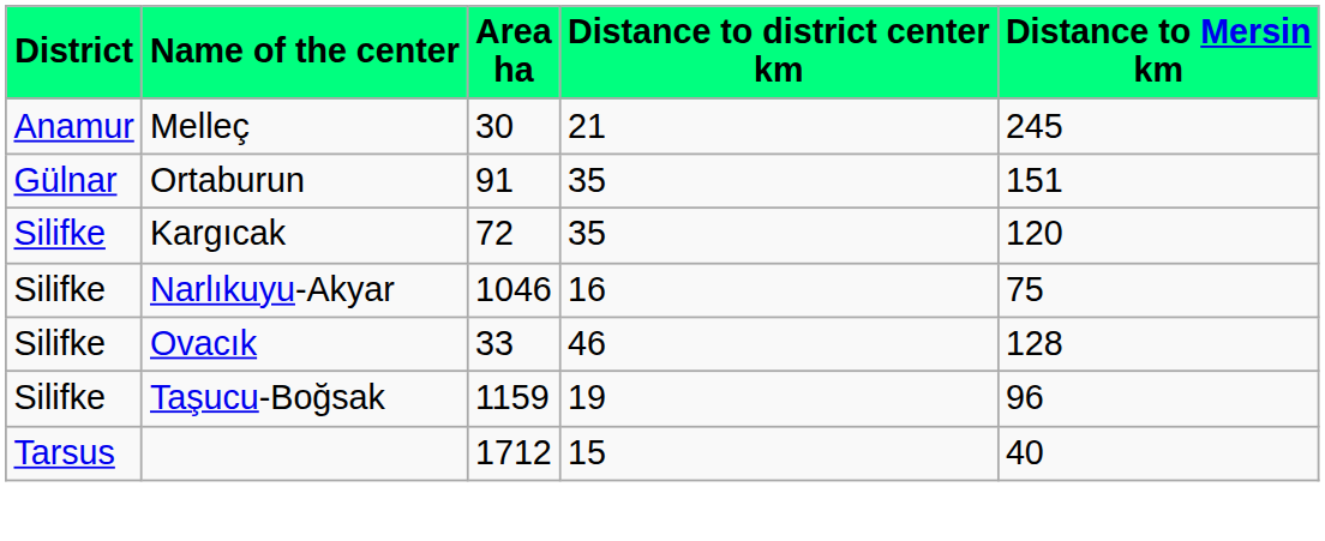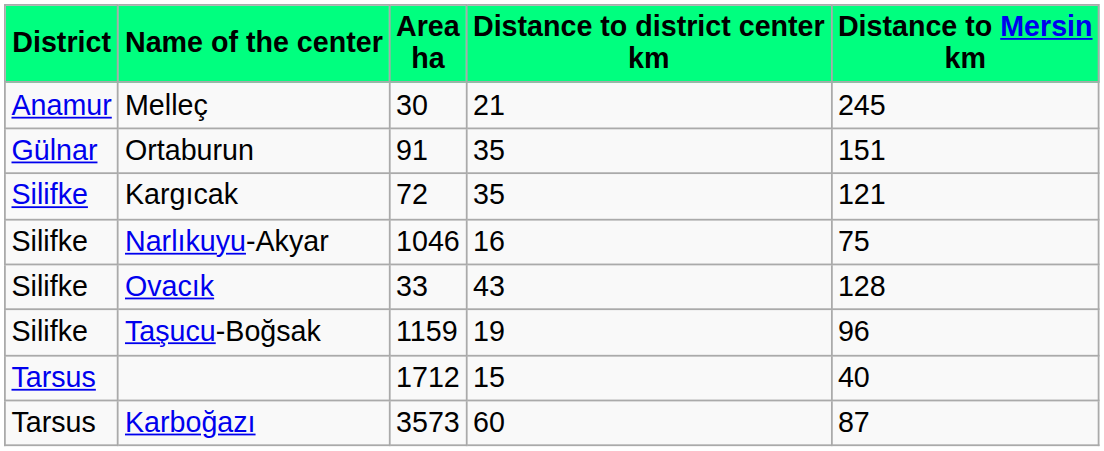 <table class="wikitable sortable">
 <tr>
 <th style="background-color:#00FF7F;">District</th>
 <th style="background-color:#00FF7F;">Name of the center</th>
 <th style="background-color:#00FF7F;">Area <br>ha</th>
 <th style="background-color:#00FF7F;">Distance to district center <br> km</th>
 <th style="background-color:#00FF7F;">Distance to <a href='#'>Mersin</a> <br> km</th>
 </tr>
 <tr>
 <td><a href='#'>Anamur</a></td>
 <td>Melleç</td>
 <td>30</td>
 <td>21</td>
 <td>245</td>
 </tr>
 <tr>
 <td><a href='#'>Gülnar</a></td>
 <td>Ortaburun</td>
 <td>91</td>
 <td>35</td>
 <td>151</td>
 </tr>
 <tr>
 <td><a href='#'>Silifke</a></td>
 <td>Kargıcak</td>
 <td>72</td>
 <td>35</td>
-<td>120</td>
+<td>121</td>
 </tr>
 <tr>
 <td>Silifke</td>
 <td><a href='#'>Narlıkuyu</a>-Akyar</td>
 <td>1046</td>
 <td>16</td>
 <td>75</td>
 </tr>
 <tr>
 <td>Silifke</td>
 <td><a href='#'>Ovacık</a></td>
 <td>33</td>
-<td>46</td>
+<td>43</td>
 <td>128</td>
 </tr>
 <tr>
 <td>Silifke</td>
 <td><a href='#'>Taşucu</a>-Boğsak</td>
 <td>1159</td>
 <td>19</td>
 <td>96</td>
 </tr>
 <tr>
 <td><a href='#'>Tarsus</a></td>
 <td></td>
 <td>1712</td>
 <td>15</td>
 <td>40</td>
 </tr>
+<tr>
+<td>Tarsus</td>
+<td><a href='#'>Karboğazı</a></td>
+<td>3573</td>
+<td>60</td>
+<td>87</td>
+</tr>
 </table>
